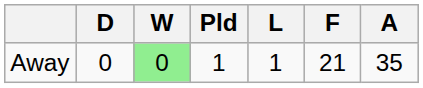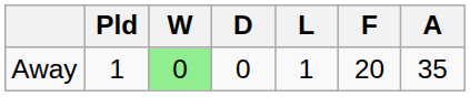 <table class="wikitable" border="1">
 <tr>
 <th width=40></th>
+<th width=30>Pld</th>
+<th width=30>W</th>
 <th width=30>D</th>
-<th width=30>W</th>
-<th width=30>Pld</th>
 <th width=30>L</th>
 <th width=30>F</th>
 <th width=30>A</th>
 </tr>
 <tr>
 <td>Away</td>
+<td align=center>1</td>
+<td align=center style="background: lightgreen;">0</td>
 <td align=center>0</td>
-<td align=center style="background: lightgreen;">0</td>
 <td align=center>1</td>
-<td align=center>1</td>
-<td align=center>21</td>
+<td align=center>20</td>
 <td align=center>35</td>
 </tr>
 </table>
